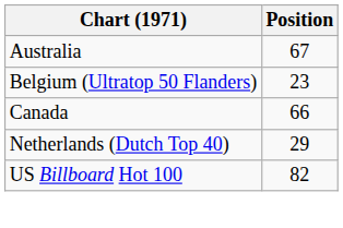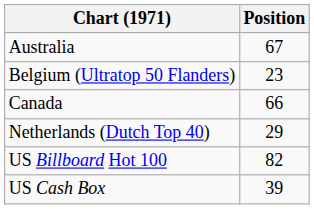 <table class="wikitable sortable">
 <tr>
 <th>Chart (1971)</th>
 <th>Position</th>
 </tr>
 <tr>
 <td>Australia</td>
 <td align="center">67</td>
 </tr>
 <tr>
 <td>Belgium (<a href='#'>Ultratop 50 Flanders</a>)</td>
 <td align="center">23</td>
 </tr>
 <tr>
 <td>Canada </td>
 <td align="center">66</td>
 </tr>
 <tr>
 <td>Netherlands (<a href='#'>Dutch Top 40</a>)</td>
 <td align="center">29</td>
 </tr>
 <tr>
 <td>US <em><a href='#'>Billboard</a></em> <a href='#'>Hot 100</a></td>
 <td style="text-align:center;">82</td>
 </tr>
+<tr>
+<td>US <em>Cash Box</em> </td>
+<td style="text-align:center;">39</td>
+</tr>
 </table>
